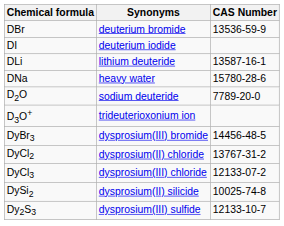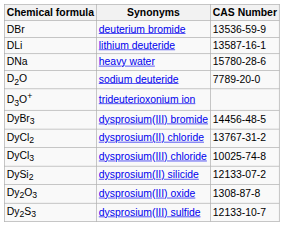 <table class="wikitable sortable">
 <tr>
 <th>Chemical formula</th>
 <th>Synonyms</th>
 <th>CAS Number</th>
 </tr>
 <tr>
 <td>DBr</td>
 <td><a href='#'>deuterium bromide</a></td>
 <td>13536-59-9</td>
-</tr>
-<tr>
-<td>DI</td>
-<td><a href='#'>deuterium iodide</a></td>
-<td></td>
 </tr>
 <tr>
 <td>DLi</td>
 <td><a href='#'>lithium deuteride</a></td>
 <td>13587-16-1</td>
 </tr>
 <tr>
 <td>DNa</td>
 <td><a href='#'>heavy water</a></td>
 <td>15780-28-6</td>
 </tr>
 <tr>
 <td>D<sub>2</sub>O</td>
 <td><a href='#'>sodium deuteride</a></td>
 <td>7789-20-0</td>
 </tr>
 <tr>
 <td>D<sub>3</sub>O<sup>+</sup></td>
 <td><a href='#'>trideuterioxonium ion</a></td>
 <td></td>
 </tr>
 <tr>
 <td>DyBr<sub>3</sub></td>
 <td><a href='#'>dysprosium(III) bromide</a></td>
 <td>14456-48-5</td>
 </tr>
 <tr>
 <td>DyCl<sub>2</sub></td>
 <td><a href='#'>dysprosium(II) chloride</a></td>
 <td>13767-31-2</td>
 </tr>
 <tr>
 <td>DyCl<sub>3</sub></td>
 <td><a href='#'>dysprosium(III) chloride</a></td>
-<td>12133-07-2</td>
+<td>10025-74-8</td>
 </tr>
 <tr>
 <td>DySi<sub>2</sub></td>
 <td><a href='#'>dysprosium(II) silicide</a></td>
-<td>10025-74-8</td>
+<td>12133-07-2</td>
+</tr>
+<tr>
+<td>Dy<sub>2</sub>O<sub>3</sub></td>
+<td><a href='#'>dysprosium(III) oxide</a></td>
+<td>1308-87-8</td>
 </tr>
 <tr>
 <td>Dy<sub>2</sub>S<sub>3</sub></td>
 <td><a href='#'>dysprosium(III) sulfide</a></td>
 <td>12133-10-7</td>
 </tr>
 </table>
